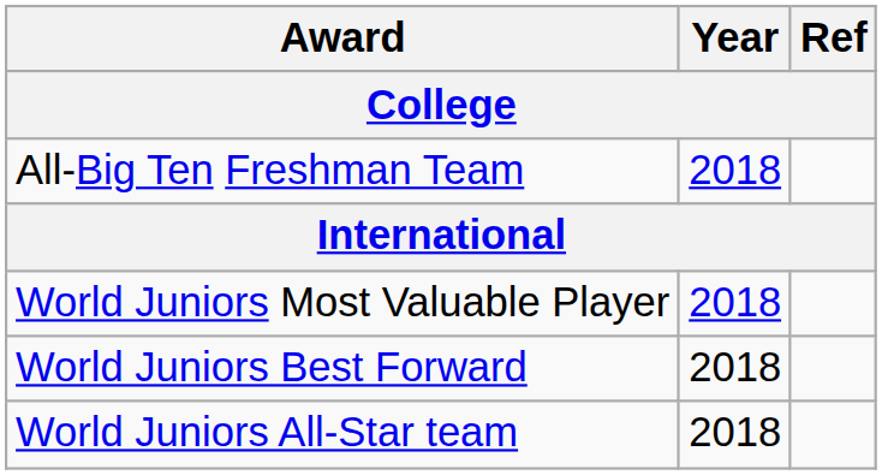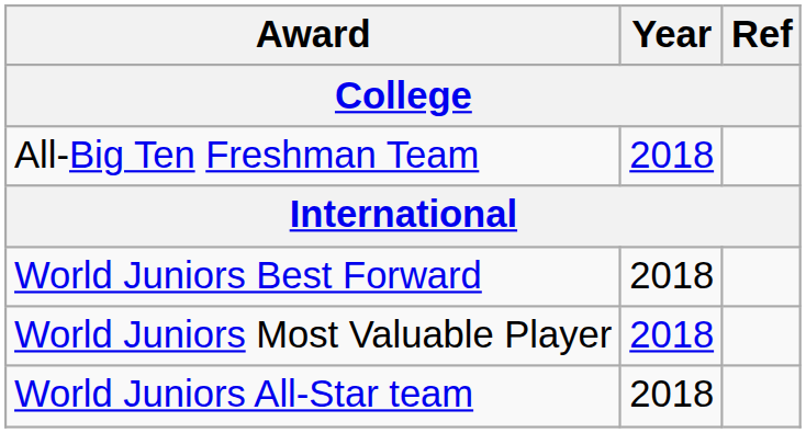 <table class="wikitable">
 <tr>
 <th>Award</th>
 <th>Year</th>
 <th>Ref</th>
 </tr>
 <tr>
 <th colspan="3"><a href='#'>College</a></th>
 </tr>
 <tr>
 <td>All-<a href='#'>Big Ten</a> <a href='#'>Freshman Team</a></td>
 <td><a href='#'>2018</a></td>
 <td></td>
 </tr>
 <tr>
 <th colspan="3"><a href='#'>International</a></th>
 </tr>
 <tr>
-<td><a href='#'>World Juniors</a> Most Valuable Player</td>
-<td><a href='#'>2018</a></td>
+<td><a href='#'>World Juniors Best Forward</a></td>
+<td>2018</td>
 <td></td>
 </tr>
 <tr>
-<td><a href='#'>World Juniors Best Forward</a></td>
-<td>2018</td>
+<td><a href='#'>World Juniors</a> Most Valuable Player</td>
+<td><a href='#'>2018</a></td>
 <td></td>
 </tr>
 <tr>
 <td><a href='#'>World Juniors All-Star team</a></td>
 <td>2018</td>
 <td></td>
 </tr>
 </table>
